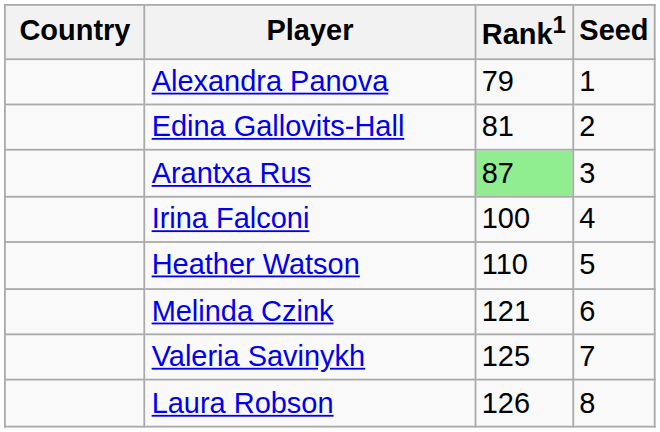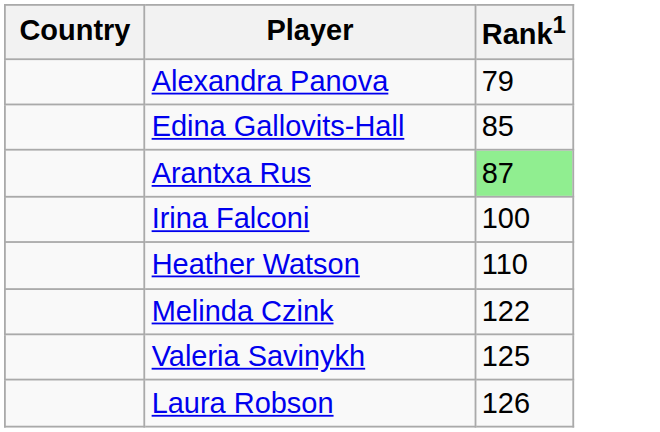 <table class="sortable wikitable">
 <tr>
 <th width="70">Country</th>
 <th width="175">Player</th>
 <th>Rank<sup>1</sup></th>
-<th>Seed</th>
 </tr>
 <tr>
 <td></td>
 <td><a href='#'>Alexandra Panova</a></td>
 <td>79</td>
-<td>1</td>
 </tr>
 <tr>
 <td></td>
 <td><a href='#'>Edina Gallovits-Hall</a></td>
-<td>81</td>
-<td>2</td>
+<td>85</td>
 </tr>
 <tr>
 <td></td>
 <td><a href='#'>Arantxa Rus</a></td>
 <td style="background: lightgreen;">87</td>
-<td>3</td>
 </tr>
 <tr>
 <td></td>
 <td><a href='#'>Irina Falconi</a></td>
 <td>100</td>
-<td>4</td>
 </tr>
 <tr>
 <td></td>
 <td><a href='#'>Heather Watson</a></td>
 <td>110</td>
-<td>5</td>
 </tr>
 <tr>
 <td></td>
 <td><a href='#'>Melinda Czink</a></td>
-<td>121</td>
-<td>6</td>
+<td>122</td>
 </tr>
 <tr>
 <td></td>
 <td><a href='#'>Valeria Savinykh</a></td>
 <td>125</td>
-<td>7</td>
 </tr>
 <tr>
 <td></td>
 <td><a href='#'>Laura Robson</a></td>
 <td>126</td>
-<td>8</td>
 </tr>
 </table>
